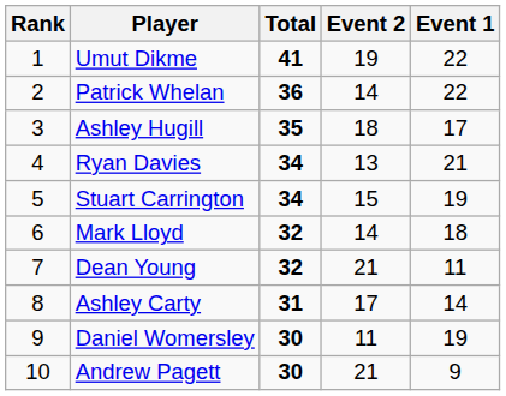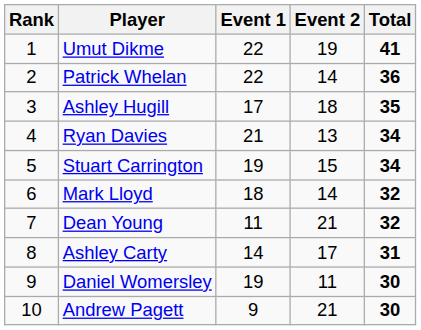 <table class="wikitable sortable" style="text-align:center; font-size:90%">
 <tr>
 <th>Rank</th>
 <th>Player</th>
+<th>Event 1</th>
+<th>Event 2</th>
 <th>Total</th>
-<th>Event 2</th>
-<th>Event 1</th>
 </tr>
 <tr>
 <td>1</td>
 <td align=left> <a href='#'>Umut Dikme</a></td>
+<td>22</td>
+<td>19</td>
 <td><strong>41</strong></td>
-<td>19</td>
-<td>22</td>
 </tr>
 <tr>
 <td>2</td>
 <td align=left> <a href='#'>Patrick Whelan</a></td>
+<td>22</td>
+<td>14</td>
 <td><strong>36</strong></td>
-<td>14</td>
-<td>22</td>
 </tr>
 <tr>
 <td>3</td>
 <td align=left> <a href='#'>Ashley Hugill</a></td>
+<td>17</td>
+<td>18</td>
 <td><strong>35</strong></td>
-<td>18</td>
-<td>17</td>
 </tr>
 <tr>
 <td>4</td>
 <td align=left> <a href='#'>Ryan Davies</a></td>
+<td>21</td>
+<td>13</td>
 <td><strong>34</strong></td>
-<td>13</td>
-<td>21</td>
 </tr>
 <tr>
 <td>5</td>
 <td align=left> <a href='#'>Stuart Carrington</a></td>
+<td>19</td>
+<td>15</td>
 <td><strong>34</strong></td>
-<td>15</td>
-<td>19</td>
 </tr>
 <tr>
 <td>6</td>
 <td align=left> <a href='#'>Mark Lloyd</a></td>
+<td>18</td>
+<td>14</td>
 <td><strong>32</strong></td>
-<td>14</td>
-<td>18</td>
 </tr>
 <tr>
 <td>7</td>
 <td align=left> <a href='#'>Dean Young</a></td>
+<td>11</td>
+<td>21</td>
 <td><strong>32</strong></td>
-<td>21</td>
-<td>11</td>
 </tr>
 <tr>
 <td>8</td>
 <td align=left> <a href='#'>Ashley Carty</a></td>
+<td>14</td>
+<td>17</td>
 <td><strong>31</strong></td>
-<td>17</td>
-<td>14</td>
 </tr>
 <tr>
 <td>9</td>
 <td align=left> <a href='#'>Daniel Womersley</a></td>
+<td>19</td>
+<td>11</td>
 <td><strong>30</strong></td>
-<td>11</td>
-<td>19</td>
 </tr>
 <tr>
 <td>10</td>
 <td align=left> <a href='#'>Andrew Pagett</a></td>
+<td>9</td>
+<td>21</td>
 <td><strong>30</strong></td>
-<td>21</td>
-<td>9</td>
 </tr>
 </table>
